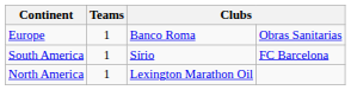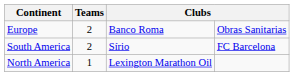 <table class="wikitable" style="margin-left:0.5em;">
 <tr>
 <th>Continent</th>
 <th>Teams</th>
 <th colspan=5>Clubs</th>
 </tr>
 <tr>
 <td><a href='#'>Europe</a></td>
-<td align=center>1</td>
+<td align=center>2</td>
 <td> <a href='#'>Banco Roma</a></td>
 <td> <a href='#'>Obras Sanitarias</a></td>
 </tr>
 <tr>
 <td><a href='#'>South America</a></td>
-<td align=center>1</td>
+<td align=center>2</td>
 <td> <a href='#'>Sírio</a></td>
 <td> <a href='#'>FC Barcelona</a></td>
 </tr>
 <tr>
 <td><a href='#'>North America</a></td>
 <td align=center>1</td>
 <td> <a href='#'>Lexington Marathon Oil</a></td>
 </tr>
 </table>
